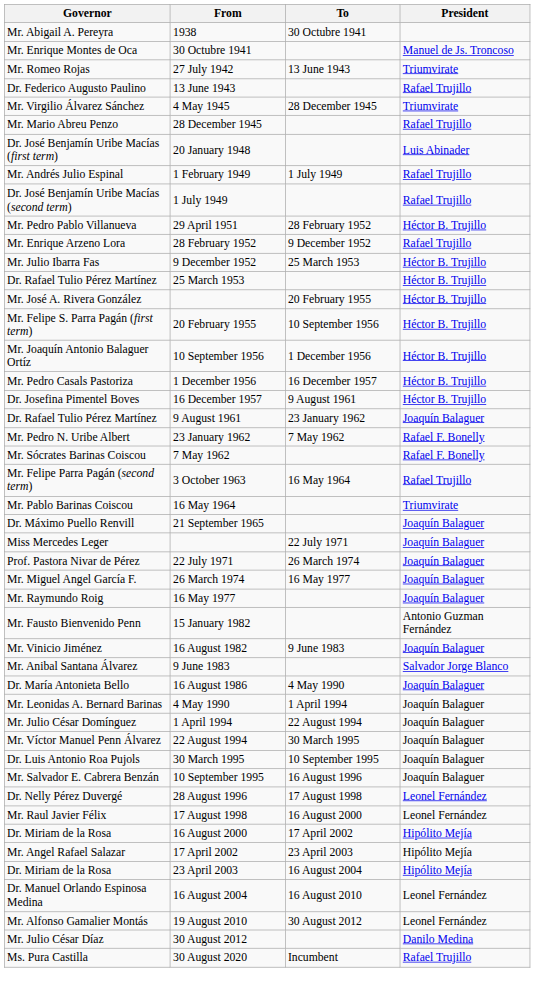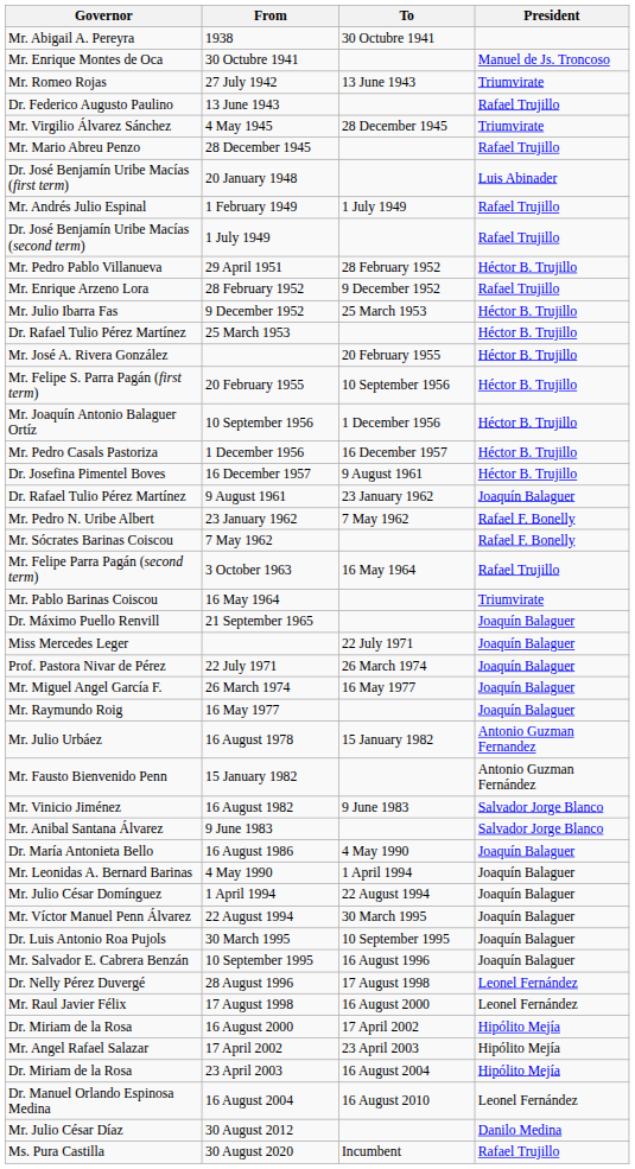 <table class="wikitable">
 <tr align="center">
 <th width="220">Governor</th>
 <th width="150">From</th>
 <th width="150">To</th>
 <th width="170">President</th>
 </tr>
 <tr>
 <td>Mr. Abigail A. Pereyra</td>
 <td>1938</td>
 <td>30 Octubre 1941</td>
 <td></td>
 </tr>
 <tr>
 <td>Mr. Enrique Montes de Oca</td>
 <td>30 Octubre 1941</td>
 <td></td>
 <td><a href='#'>Manuel de Js. Troncoso</a></td>
 </tr>
 <tr>
 <td>Mr. Romeo Rojas</td>
 <td>27 July 1942</td>
 <td>13 June 1943</td>
 <td><a href='#'>Triumvirate</a></td>
 </tr>
 <tr>
 <td>Dr. Federico Augusto Paulino</td>
 <td>13 June 1943</td>
 <td></td>
 <td><a href='#'>Rafael Trujillo</a></td>
 </tr>
 <tr>
 <td>Mr. Virgilio Álvarez Sánchez</td>
 <td>4 May 1945</td>
 <td>28 December 1945</td>
 <td><a href='#'>Triumvirate</a></td>
 </tr>
 <tr>
 <td>Mr. Mario Abreu Penzo</td>
 <td>28 December 1945</td>
 <td></td>
 <td><a href='#'>Rafael Trujillo</a></td>
 </tr>
 <tr>
 <td>Dr. José Benjamín Uribe Macías (<em>first term</em>)</td>
 <td>20 January 1948</td>
 <td></td>
 <td><a href='#'>Luis Abinader</a></td>
 </tr>
 <tr>
 <td>Mr. Andrés Julio Espinal</td>
 <td>1 February 1949</td>
 <td>1 July 1949</td>
 <td><a href='#'>Rafael Trujillo</a></td>
 </tr>
 <tr>
 <td>Dr. José Benjamín Uribe Macías (<em>second term</em>)</td>
 <td>1 July 1949</td>
 <td></td>
 <td><a href='#'>Rafael Trujillo</a></td>
 </tr>
 <tr>
 <td>Mr. Pedro Pablo Villanueva</td>
 <td>29 April 1951 </td>
 <td>28 February 1952</td>
 <td><a href='#'>Héctor B. Trujillo</a></td>
 </tr>
 <tr>
 <td>Mr. Enrique Arzeno Lora</td>
 <td>28 February 1952 </td>
 <td>9 December 1952</td>
 <td><a href='#'>Rafael Trujillo</a></td>
 </tr>
 <tr>
 <td>Mr. Julio Ibarra Fas</td>
 <td>9 December 1952 </td>
 <td>25 March 1953</td>
 <td><a href='#'>Héctor B. Trujillo</a></td>
 </tr>
 <tr>
 <td>Dr. Rafael Tulio Pérez Martínez</td>
 <td>25 March 1953 </td>
 <td></td>
 <td><a href='#'>Héctor B. Trujillo</a></td>
 </tr>
 <tr>
 <td>Mr. José A. Rivera González</td>
 <td></td>
 <td>20 February 1955</td>
 <td><a href='#'>Héctor B. Trujillo</a></td>
 </tr>
 <tr>
 <td>Mr. Felipe S. Parra Pagán (<em>first term</em>)</td>
 <td>20 February 1955 </td>
 <td>10 September 1956</td>
 <td><a href='#'>Héctor B. Trujillo</a></td>
 </tr>
 <tr>
 <td>Mr. Joaquín Antonio Balaguer Ortíz</td>
 <td>10 September 1956 </td>
 <td>1 December 1956</td>
 <td><a href='#'>Héctor B. Trujillo</a></td>
 </tr>
 <tr>
 <td>Mr. Pedro Casals Pastoriza</td>
 <td>1 December 1956 </td>
 <td>16 December 1957</td>
 <td><a href='#'>Héctor B. Trujillo</a></td>
 </tr>
 <tr>
 <td>Dr. Josefina Pimentel Boves</td>
 <td>16 December 1957 </td>
 <td>9 August 1961</td>
 <td><a href='#'>Héctor B. Trujillo</a></td>
 </tr>
 <tr>
 <td>Dr. Rafael Tulio Pérez Martínez</td>
 <td>9 August 1961 </td>
 <td>23 January 1962</td>
 <td><a href='#'>Joaquín Balaguer</a></td>
 </tr>
 <tr>
 <td>Mr. Pedro N. Uribe Albert</td>
 <td>23 January 1962 </td>
 <td>7 May 1962</td>
 <td><a href='#'>Rafael F. Bonelly</a></td>
 </tr>
 <tr>
 <td>Mr. Sócrates Barinas Coiscou</td>
 <td>7 May 1962 </td>
 <td></td>
 <td><a href='#'>Rafael F. Bonelly</a></td>
 </tr>
 <tr>
 <td>Mr. Felipe Parra Pagán (<em>second term</em>)</td>
 <td>3 October 1963 </td>
 <td>16 May 1964</td>
 <td><a href='#'>Rafael Trujillo</a></td>
 </tr>
 <tr>
 <td>Mr. Pablo Barinas Coiscou</td>
 <td>16 May 1964 </td>
 <td></td>
 <td><a href='#'>Triumvirate</a></td>
 </tr>
 <tr>
 <td>Dr. Máximo Puello Renvill</td>
 <td>21 September 1965 </td>
 <td></td>
 <td><a href='#'>Joaquín Balaguer</a></td>
 </tr>
 <tr>
 <td>Miss Mercedes Leger</td>
 <td></td>
 <td>22 July 1971</td>
 <td><a href='#'>Joaquín Balaguer</a></td>
 </tr>
 <tr>
 <td>Prof. Pastora Nivar de Pérez</td>
 <td>22 July 1971 </td>
 <td>26 March 1974</td>
 <td><a href='#'>Joaquín Balaguer</a></td>
 </tr>
 <tr>
 <td>Mr. Miguel Angel García F.</td>
 <td>26 March 1974 </td>
 <td>16 May 1977</td>
 <td><a href='#'>Joaquín Balaguer</a></td>
 </tr>
 <tr>
 <td>Mr. Raymundo Roig</td>
 <td>16 May 1977 </td>
 <td></td>
 <td><a href='#'>Joaquín Balaguer</a></td>
 </tr>
 <tr>
+<td>Mr. Julio Urbáez</td>
+<td>16 August 1978 </td>
+<td>15 January 1982</td>
+<td><a href='#'>Antonio Guzman Fernandez</a></td>
+</tr>
+<tr>
 <td>Mr. Fausto Bienvenido Penn</td>
 <td>15 January 1982 </td>
 <td></td>
 <td>Antonio Guzman Fernández</td>
 </tr>
 <tr>
 <td>Mr. Vinicio Jiménez</td>
 <td>16 August 1982 </td>
 <td>9 June 1983</td>
-<td><a href='#'>Joaquín Balaguer</a></td>
+<td><a href='#'>Salvador Jorge Blanco</a></td>
 </tr>
 <tr>
 <td>Mr. Anibal Santana Álvarez</td>
 <td>9 June 1983  </td>
 <td></td>
 <td><a href='#'>Salvador Jorge Blanco</a></td>
 </tr>
 <tr>
 <td>Dr. María Antonieta Bello</td>
 <td>16 August 1986</td>
 <td>4 May 1990</td>
 <td><a href='#'>Joaquín Balaguer</a></td>
 </tr>
 <tr>
 <td>Mr. Leonidas A. Bernard Barinas</td>
 <td>4 May 1990 </td>
 <td>1 April 1994</td>
 <td>Joaquín Balaguer</td>
 </tr>
 <tr>
 <td>Mr. Julio César Domínguez</td>
 <td>1 April 1994</td>
 <td>22 August 1994</td>
 <td>Joaquín Balaguer</td>
 </tr>
 <tr>
 <td>Mr. Víctor Manuel Penn Álvarez</td>
 <td>22 August 1994 </td>
 <td>30 March 1995</td>
 <td>Joaquín Balaguer</td>
 </tr>
 <tr>
 <td>Dr. Luis Antonio Roa Pujols</td>
 <td>30 March 1995 </td>
 <td>10 September 1995</td>
 <td>Joaquín Balaguer</td>
 </tr>
 <tr>
 <td>Mr. Salvador E. Cabrera Benzán</td>
 <td>10 September 1995 </td>
 <td>16 August 1996</td>
 <td>Joaquín Balaguer</td>
 </tr>
 <tr>
 <td>Dr. Nelly Pérez Duvergé</td>
 <td>28 August 1996 </td>
 <td>17 August 1998</td>
 <td><a href='#'>Leonel Fernández</a></td>
 </tr>
 <tr>
 <td>Mr. Raul Javier Félix</td>
 <td>17 August 1998 </td>
 <td>16 August 2000</td>
 <td>Leonel Fernández</td>
 </tr>
 <tr>
 <td>Dr. Miriam de la Rosa</td>
 <td>16 August 2000  </td>
 <td>17 April 2002</td>
 <td><a href='#'>Hipólito Mejía</a></td>
 </tr>
 <tr>
 <td>Mr. Angel Rafael Salazar</td>
 <td>17 April 2002  </td>
 <td>23 April 2003</td>
 <td>Hipólito Mejía</td>
 </tr>
 <tr>
 <td>Dr. Miriam de la Rosa</td>
 <td>23 April 2003  </td>
 <td>16 August 2004</td>
 <td><a href='#'>Hipólito Mejía</a></td>
 </tr>
 <tr>
 <td>Dr. Manuel Orlando Espinosa Medina</td>
 <td>16 August 2004</td>
 <td>16 August 2010 </td>
 <td>Leonel Fernández</td>
 </tr>
 <tr>
-<td>Mr. Alfonso Gamalier Montás</td>
-<td>19 August 2010 </td>
-<td>30 August 2012 </td>
-<td>Leonel Fernández</td>
-</tr>
-<tr>
 <td>Mr. Julio César Díaz</td>
 <td>30 August 2012 </td>
 <td></td>
 <td><a href='#'>Danilo Medina</a></td>
 </tr>
 <tr>
 <td>Ms. Pura Castilla</td>
 <td>30 August 2020 </td>
 <td>Incumbent</td>
 <td><a href='#'>Rafael Trujillo</a></td>
 </tr>
 </table>
